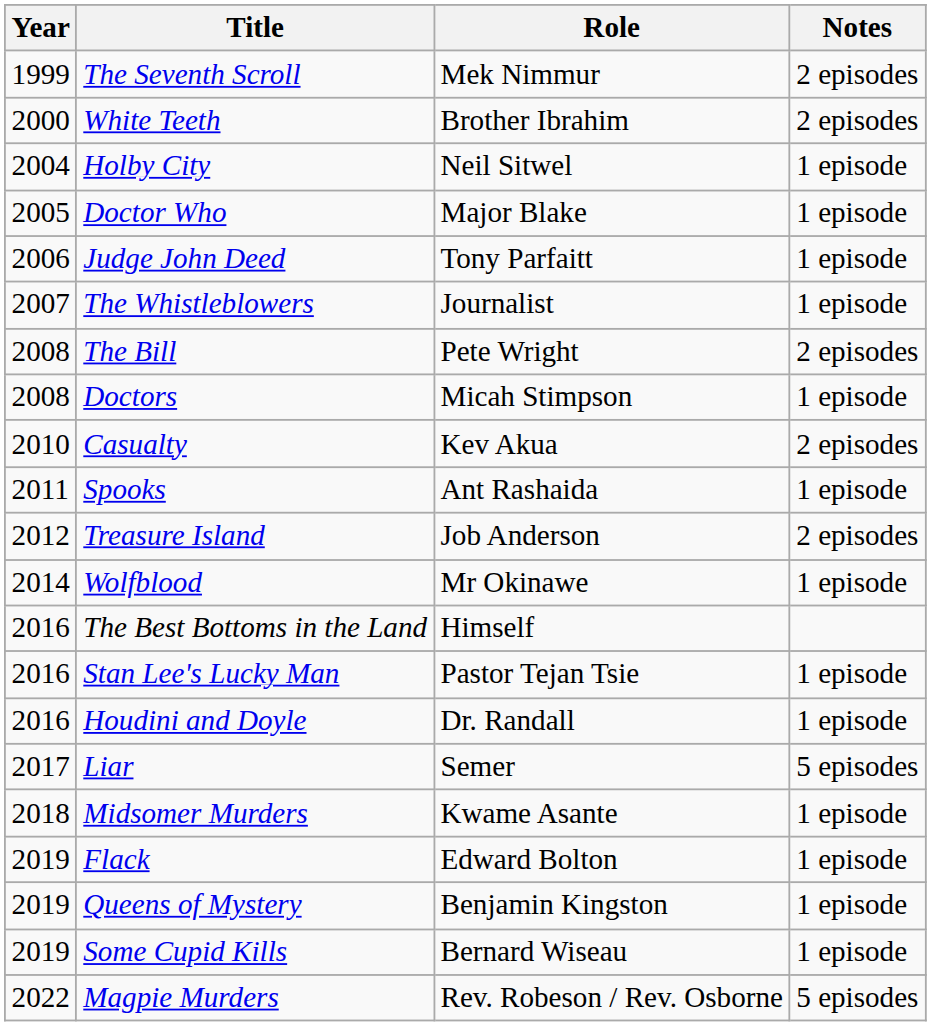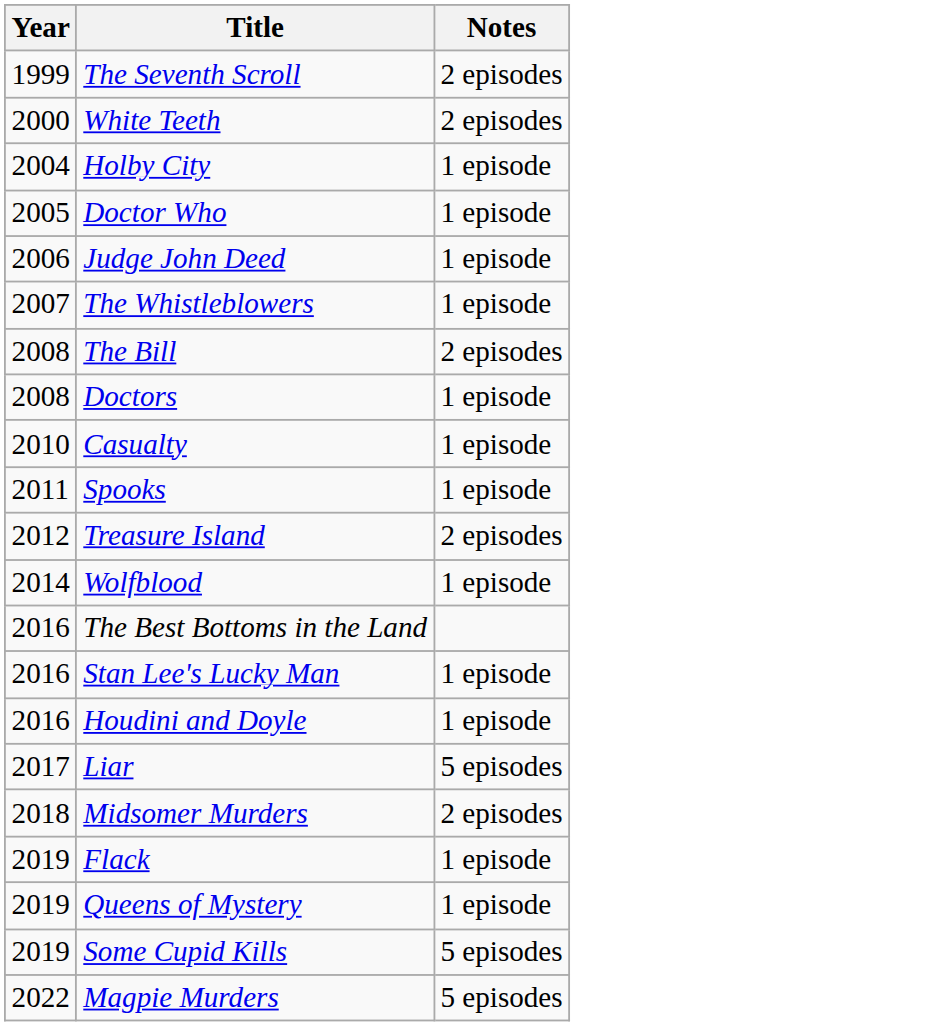 <table class="wikitable">
 <tr>
 <th>Year</th>
 <th>Title</th>
-<th>Role</th>
 <th>Notes</th>
 </tr>
 <tr>
 <td>1999</td>
 <td><em><a href='#'>The Seventh Scroll</a></em></td>
-<td>Mek Nimmur</td>
 <td>2 episodes</td>
 </tr>
 <tr>
 <td>2000</td>
 <td><em><a href='#'>White Teeth</a></em></td>
-<td>Brother Ibrahim</td>
 <td>2 episodes</td>
 </tr>
 <tr>
 <td>2004</td>
 <td><em><a href='#'>Holby City</a></em></td>
-<td>Neil Sitwel</td>
 <td>1 episode</td>
 </tr>
 <tr>
 <td>2005</td>
 <td><em><a href='#'>Doctor Who</a></em></td>
-<td>Major Blake</td>
 <td>1 episode</td>
 </tr>
 <tr>
 <td>2006</td>
 <td><em><a href='#'>Judge John Deed</a></em></td>
-<td>Tony Parfaitt</td>
 <td>1 episode</td>
 </tr>
 <tr>
 <td>2007</td>
 <td><em><a href='#'>The Whistleblowers</a></em></td>
-<td>Journalist</td>
 <td>1 episode</td>
 </tr>
 <tr>
 <td>2008</td>
 <td><em><a href='#'>The Bill</a></em></td>
-<td>Pete Wright</td>
 <td>2 episodes</td>
 </tr>
 <tr>
 <td>2008</td>
 <td><em><a href='#'>Doctors</a></em></td>
-<td>Micah Stimpson</td>
 <td>1 episode</td>
 </tr>
 <tr>
 <td>2010</td>
 <td><em><a href='#'>Casualty</a></em></td>
-<td>Kev Akua</td>
-<td>2 episodes</td>
+<td>1 episode</td>
 </tr>
 <tr>
 <td>2011</td>
 <td><em><a href='#'>Spooks</a></em></td>
-<td>Ant Rashaida</td>
 <td>1 episode</td>
 </tr>
 <tr>
 <td>2012</td>
 <td><em><a href='#'>Treasure Island</a></em></td>
-<td>Job Anderson</td>
 <td>2 episodes</td>
 </tr>
 <tr>
 <td>2014</td>
 <td><em><a href='#'>Wolfblood</a></em></td>
-<td>Mr Okinawe</td>
 <td>1 episode</td>
 </tr>
 <tr>
 <td>2016</td>
 <td><em>The Best Bottoms in the Land</em></td>
-<td>Himself</td>
 <td></td>
 </tr>
 <tr>
 <td>2016</td>
 <td><em><a href='#'>Stan Lee's Lucky Man</a></em></td>
-<td>Pastor Tejan Tsie</td>
 <td>1 episode</td>
 </tr>
 <tr>
 <td>2016</td>
 <td><em><a href='#'>Houdini and Doyle</a></em></td>
-<td>Dr. Randall</td>
 <td>1 episode</td>
 </tr>
 <tr>
 <td>2017</td>
 <td><em><a href='#'>Liar</a></em></td>
-<td>Semer</td>
 <td>5 episodes</td>
 </tr>
 <tr>
 <td>2018</td>
 <td><em><a href='#'>Midsomer Murders</a></em></td>
-<td>Kwame Asante</td>
-<td>1 episode</td>
+<td>2 episodes</td>
 </tr>
 <tr>
 <td>2019</td>
 <td><em><a href='#'>Flack</a></em></td>
-<td>Edward Bolton</td>
 <td>1 episode</td>
 </tr>
 <tr>
 <td>2019</td>
 <td><em><a href='#'>Queens of Mystery</a></em></td>
-<td>Benjamin Kingston</td>
 <td>1 episode</td>
 </tr>
 <tr>
 <td>2019</td>
 <td><em><a href='#'>Some Cupid Kills</a></em></td>
-<td>Bernard Wiseau</td>
-<td>1 episode</td>
+<td>5 episodes</td>
 </tr>
 <tr>
 <td>2022</td>
 <td><em><a href='#'>Magpie Murders</a></em></td>
-<td>Rev. Robeson / Rev. Osborne</td>
 <td>5 episodes</td>
 </tr>
 </table>
